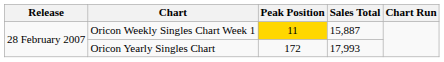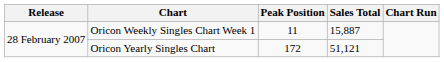 <table class="wikitable">
 <tr>
 <th>Release</th>
 <th>Chart</th>
 <th>Peak Position</th>
 <th>Sales Total</th>
 <th>Chart Run</th>
 </tr>
 <tr>
 <td rowspan="2">28 February 2007</td>
 <td>Oricon Weekly Singles Chart Week 1</td>
-<td align="center" style="background: gold;">11</td>
+<td align="center">11</td>
 <td>15,887</td>
 </tr>
 <tr>
 <td>Oricon Yearly Singles Chart</td>
 <td align="center">172</td>
-<td>17,993</td>
+<td>51,121</td>
 </tr>
 </table>
